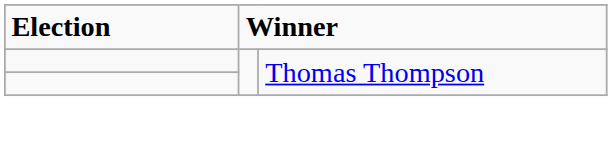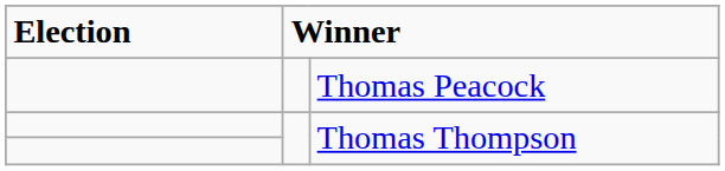 <table class="wikitable">
 <tr>
 <td width=125><strong>Election</strong></td>
 <td width=200 colspan=2><strong>Winner</strong></td>
+</tr>
+<tr>
+<td></td>
+<td width=5 rowspan=1 bgcolor=></td>
+<td rowspan=1><a href='#'>Thomas Peacock</a></td>
 </tr>
 <tr>
 <td></td>
 <td rowspan=2 bgcolor=></td>
 <td rowspan=2><a href='#'>Thomas Thompson</a></td>
 </tr>
 <tr>
 <td></td>
 </tr>
 </table>
